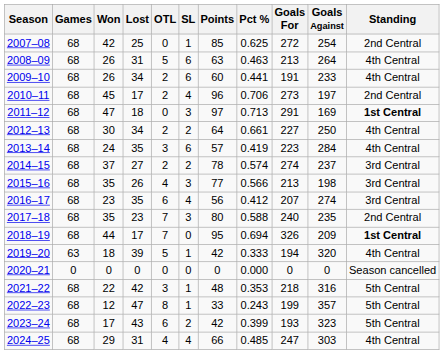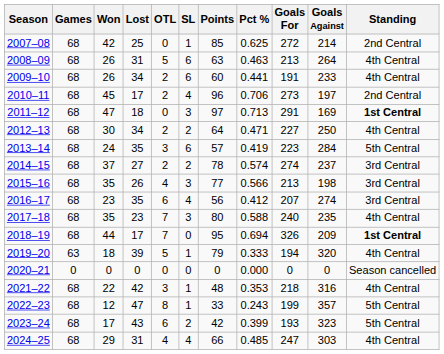 <table class="wikitable" style="text-align:center">
 <tr>
 <th>Season</th>
 <th>Games</th>
 <th>Won</th>
 <th>Lost</th>
 <th>OTL</th>
 <th>SL</th>
 <th>Points</th>
 <th>Pct %</th>
 <th>Goals<br>For</th>
 <th>Goals<br><small>Against</small></th>
 <th>Standing</th>
 </tr>
 <tr>
 <td><a href='#'>2007–08</a></td>
 <td>68</td>
 <td>42</td>
 <td>25</td>
 <td>0</td>
 <td>1</td>
 <td>85</td>
 <td>0.625</td>
 <td>272</td>
-<td>254</td>
+<td>214</td>
 <td>2nd Central</td>
 </tr>
 <tr>
 <td><a href='#'>2008–09</a></td>
 <td>68</td>
 <td>26</td>
 <td>31</td>
 <td>5</td>
 <td>6</td>
 <td>63</td>
 <td>0.463</td>
 <td>213</td>
 <td>264</td>
 <td>4th Central</td>
 </tr>
 <tr>
 <td><a href='#'>2009–10</a></td>
 <td>68</td>
 <td>26</td>
 <td>34</td>
 <td>2</td>
 <td>6</td>
 <td>60</td>
 <td>0.441</td>
 <td>191</td>
 <td>233</td>
 <td>4th Central</td>
 </tr>
 <tr>
 <td><a href='#'>2010–11</a></td>
 <td>68</td>
 <td>45</td>
 <td>17</td>
 <td>2</td>
 <td>4</td>
 <td>96</td>
 <td>0.706</td>
 <td>273</td>
 <td>197</td>
 <td>2nd Central</td>
 </tr>
 <tr>
 <td><a href='#'>2011–12</a></td>
 <td>68</td>
 <td>47</td>
 <td>18</td>
 <td>0</td>
 <td>3</td>
 <td>97</td>
 <td>0.713</td>
 <td>291</td>
 <td>169</td>
 <td><strong>1st Central</strong></td>
 </tr>
 <tr>
 <td><a href='#'>2012–13</a></td>
 <td>68</td>
 <td>30</td>
 <td>34</td>
 <td>2</td>
 <td>2</td>
 <td>64</td>
-<td>0.661</td>
+<td>0.471</td>
 <td>227</td>
 <td>250</td>
 <td>4th Central</td>
 </tr>
 <tr>
 <td><a href='#'>2013–14</a></td>
 <td>68</td>
 <td>24</td>
 <td>35</td>
 <td>3</td>
 <td>6</td>
 <td>57</td>
 <td>0.419</td>
 <td>223</td>
 <td>284</td>
-<td>4th Central</td>
+<td>5th Central</td>
 </tr>
 <tr>
 <td><a href='#'>2014–15</a></td>
 <td>68</td>
 <td>37</td>
 <td>27</td>
 <td>2</td>
 <td>2</td>
 <td>78</td>
 <td>0.574</td>
 <td>274</td>
 <td>237</td>
 <td>3rd Central</td>
 </tr>
 <tr>
 <td><a href='#'>2015–16</a></td>
 <td>68</td>
 <td>35</td>
 <td>26</td>
 <td>4</td>
 <td>3</td>
 <td>77</td>
 <td>0.566</td>
 <td>213</td>
 <td>198</td>
 <td>3rd Central</td>
 </tr>
 <tr>
 <td><a href='#'>2016–17</a></td>
 <td>68</td>
 <td>23</td>
 <td>35</td>
 <td>6</td>
 <td>4</td>
 <td>56</td>
 <td>0.412</td>
 <td>207</td>
 <td>274</td>
 <td>3rd Central</td>
 </tr>
 <tr>
 <td><a href='#'>2017–18</a></td>
 <td>68</td>
 <td>35</td>
 <td>23</td>
 <td>7</td>
 <td>3</td>
 <td>80</td>
 <td>0.588</td>
 <td>240</td>
 <td>235</td>
-<td>2nd Central</td>
+<td>4th Central</td>
 </tr>
 <tr>
 <td><a href='#'>2018–19</a></td>
 <td>68</td>
 <td>44</td>
 <td>17</td>
 <td>7</td>
 <td>0</td>
 <td>95</td>
 <td>0.694</td>
 <td>326</td>
 <td>209</td>
 <td><strong>1st Central</strong></td>
 </tr>
 <tr>
 <td><a href='#'>2019–20</a></td>
 <td>63</td>
 <td>18</td>
 <td>39</td>
 <td>5</td>
 <td>1</td>
-<td>42</td>
+<td>79</td>
 <td>0.333</td>
 <td>194</td>
 <td>320</td>
 <td>4th Central</td>
 </tr>
 <tr>
 <td><a href='#'>2020–21</a></td>
 <td>0</td>
 <td>0</td>
 <td>0</td>
 <td>0</td>
 <td>0</td>
 <td>0</td>
 <td>0.000</td>
 <td>0</td>
 <td>0</td>
 <td>Season cancelled</td>
 </tr>
 <tr>
 <td><a href='#'>2021–22</a></td>
 <td>68</td>
 <td>22</td>
 <td>42</td>
 <td>3</td>
 <td>1</td>
 <td>48</td>
 <td>0.353</td>
 <td>218</td>
 <td>316</td>
-<td>5th Central</td>
+<td>4th Central</td>
 </tr>
 <tr>
 <td><a href='#'>2022–23</a></td>
 <td>68</td>
 <td>12</td>
 <td>47</td>
 <td>8</td>
 <td>1</td>
 <td>33</td>
 <td>0.243</td>
 <td>199</td>
 <td>357</td>
 <td>5th Central</td>
 </tr>
 <tr>
 <td><a href='#'>2023–24</a></td>
 <td>68</td>
 <td>17</td>
 <td>43</td>
 <td>6</td>
 <td>2</td>
 <td>42</td>
 <td>0.399</td>
 <td>193</td>
 <td>323</td>
 <td>5th Central</td>
 </tr>
 <tr>
 <td><a href='#'>2024–25</a></td>
 <td>68</td>
 <td>29</td>
 <td>31</td>
 <td>4</td>
 <td>4</td>
 <td>66</td>
 <td>0.485</td>
 <td>247</td>
 <td>303</td>
 <td>4th Central</td>
 </tr>
 </table>
